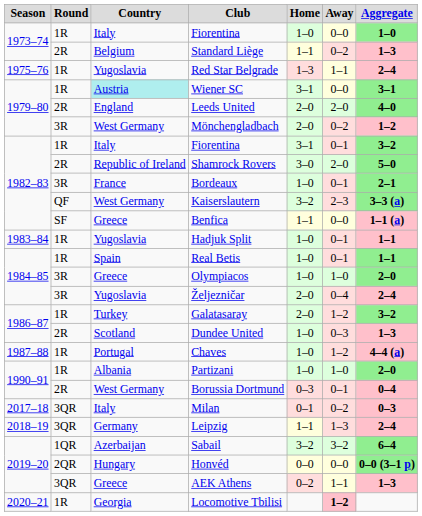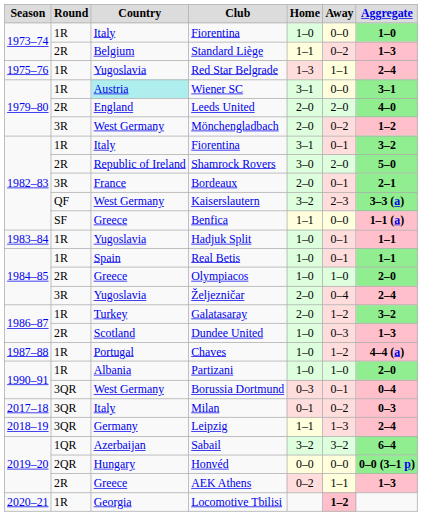 <table class="wikitable" style="text-align: center;">
 <tr>
 <th style="background:#DCDCDC">Season</th>
 <th style="background:#DCDCDC">Round</th>
 <th style="background:#DCDCDC">Country</th>
 <th style="background:#DCDCDC">Club</th>
 <th style="background:#DCDCDC">Home</th>
 <th style="background:#DCDCDC">Away</th>
 <th style="background:#DCDCDC"><a href='#'>Aggregate</a></th>
 </tr>
 <tr>
 <td rowspan=2 align=left><a href='#'>1973–74</a></td>
 <td align=left>1R</td>
 <td align=left> <a href='#'>Italy</a></td>
 <td align=left><a href='#'>Fiorentina</a></td>
 <td bgcolor="#ddffdd" style="text-align:center;">1–0</td>
 <td bgcolor="#ffffdd" style="text-align:center;">0–0</td>
 <td bgcolor=lightgreen style="text-align:center;"><strong>1–0</strong></td>
 </tr>
 <tr>
 <td align=left>2R</td>
 <td align=left> <a href='#'>Belgium</a></td>
 <td align=left><a href='#'>Standard Liège</a></td>
 <td bgcolor="#ffffdd" style="text-align:center;">1–1</td>
 <td bgcolor="#ffdddd" style="text-align:center;">0–2</td>
 <td bgcolor=pink style="text-align:center;"><strong>1–3</strong></td>
 </tr>
 <tr>
 <td align=left><a href='#'>1975–76</a></td>
 <td align=left>1R</td>
 <td align=left> <a href='#'>Yugoslavia</a></td>
 <td align=left><a href='#'>Red Star Belgrade</a></td>
 <td bgcolor="#ffdddd" style="text-align:center;">1–3</td>
 <td bgcolor="#ffffdd" style="text-align:center;">1–1</td>
 <td bgcolor=pink style="text-align:center;"><strong>2–4</strong></td>
 </tr>
 <tr>
 <td rowspan=3 align=left><a href='#'>1979–80</a></td>
 <td align=left>1R</td>
 <td align=left style="background: paleturquoise;"> <a href='#'>Austria</a></td>
 <td align=left><a href='#'>Wiener SC</a></td>
 <td bgcolor="#ddffdd" style="text-align:center;">3–1</td>
 <td bgcolor="#ffffdd" style="text-align:center;">0–0</td>
 <td bgcolor=lightgreen style="text-align:center;"><strong>3–1</strong></td>
 </tr>
 <tr>
 <td align=left>2R</td>
 <td align=left> <a href='#'>England</a></td>
 <td align=left><a href='#'>Leeds United</a></td>
 <td bgcolor="#ddffdd" style="text-align:center;">2–0</td>
 <td bgcolor="#ddffdd" style="text-align:center;">2–0</td>
 <td bgcolor=lightgreen style="text-align:center;"><strong>4–0</strong></td>
 </tr>
 <tr>
 <td align=left>3R</td>
 <td align=left> <a href='#'>West Germany</a></td>
 <td align=left><a href='#'>Mönchengladbach</a></td>
 <td bgcolor="#ddffdd" style="text-align:center;">2–0</td>
 <td bgcolor="#ffdddd" style="text-align:center;">0–2</td>
 <td bgcolor=pink style="text-align:center;"><strong>1–2</strong></td>
 </tr>
 <tr>
 <td rowspan=5 align=left><a href='#'>1982–83</a></td>
 <td align=left>1R</td>
 <td align=left> <a href='#'>Italy</a></td>
 <td align=left><a href='#'>Fiorentina</a></td>
 <td bgcolor="#ddffdd" style="text-align:center;">3–1</td>
 <td bgcolor="#ffdddd" style="text-align:center;">0–1</td>
 <td bgcolor=lightgreen style="text-align:center;"><strong>3–2</strong></td>
 </tr>
 <tr>
 <td align=left>2R</td>
 <td align=left> <a href='#'>Republic of Ireland</a></td>
 <td align=left><a href='#'>Shamrock Rovers</a></td>
 <td bgcolor="#ddffdd" style="text-align:center;">3–0</td>
 <td bgcolor="#ddffdd" style="text-align:center;">2–0</td>
 <td bgcolor=lightgreen style="text-align:center;"><strong>5–0</strong></td>
 </tr>
 <tr>
 <td align=left>3R</td>
 <td align=left> <a href='#'>France</a></td>
 <td align=left><a href='#'>Bordeaux</a></td>
-<td bgcolor="#ddffdd" style="text-align:center;">1–0</td>
+<td bgcolor="#ddffdd" style="text-align:center;">2–0 </td>
 <td bgcolor="#ffdddd" style="text-align:center;">0–1</td>
 <td bgcolor=lightgreen style="text-align:center;"><strong>2–1</strong></td>
 </tr>
 <tr>
 <td align=left>QF</td>
 <td align=left> <a href='#'>West Germany</a></td>
 <td align=left><a href='#'>Kaiserslautern</a></td>
 <td bgcolor="#ddffdd" style="text-align:center;">3–2</td>
 <td bgcolor="#ffdddd" style="text-align:center;">2–3</td>
 <td bgcolor=lightgreen style="text-align:center;"><strong>3–3 (<a href='#'>a</a>)</strong></td>
 </tr>
 <tr>
 <td align=left>SF</td>
 <td align=left> <a href='#'>Greece</a></td>
 <td align=left><a href='#'>Benfica</a></td>
 <td bgcolor="#ffffdd" style="text-align:center;">1–1</td>
 <td bgcolor="#ffffdd" style="text-align:center;">0–0</td>
 <td bgcolor=pink style="text-align:center;"><strong>1–1 (<a href='#'>a</a>)</strong></td>
 </tr>
 <tr>
 <td align=left><a href='#'>1983–84</a></td>
 <td align=left>1R</td>
 <td align=left> <a href='#'>Yugoslavia</a></td>
 <td align=left><a href='#'>Hadjuk Split</a></td>
 <td bgcolor="#ddffdd" style="text-align:center;">1–0</td>
 <td bgcolor="#ffdddd" style="text-align:center;">0–1 </td>
 <td bgcolor=pink style="text-align:center;"><strong>1–1 </strong></td>
 </tr>
 <tr>
 <td rowspan=3 align=left><a href='#'>1984–85</a></td>
 <td align=left>1R</td>
 <td align=left> <a href='#'>Spain</a></td>
 <td align=left><a href='#'>Real Betis</a></td>
 <td bgcolor="#ddffdd" style="text-align:center;">1–0 </td>
 <td bgcolor="#ffdddd" style="text-align:center;">0–1</td>
 <td bgcolor=lightgreen style="text-align:center;"><strong>1–1 </strong></td>
 </tr>
 <tr>
-<td align=left>3R</td>
+<td align=left>2R</td>
 <td align=left> <a href='#'>Greece</a></td>
 <td align=left><a href='#'>Olympiacos</a></td>
 <td bgcolor="#ddffdd" style="text-align:center;">1–0</td>
 <td bgcolor="#ddffdd" style="text-align:center;">1–0</td>
 <td bgcolor=lightgreen style="text-align:center;"><strong>2–0</strong></td>
 </tr>
 <tr>
 <td align=left>3R</td>
 <td align=left> <a href='#'>Yugoslavia</a></td>
 <td align=left><a href='#'>Željezničar</a></td>
 <td bgcolor="#ddffdd" style="text-align:center;">2–0</td>
 <td bgcolor="#ffdddd" style="text-align:center;">0–4</td>
 <td bgcolor=pink style="text-align:center;"><strong>2–4</strong></td>
 </tr>
 <tr>
 <td rowspan=2 align=left><a href='#'>1986–87</a></td>
 <td align=left>1R</td>
 <td align=left> <a href='#'>Turkey</a></td>
 <td align=left><a href='#'>Galatasaray</a></td>
 <td bgcolor="#ddffdd" style="text-align:center;">2–0</td>
 <td bgcolor="#ffdddd" style="text-align:center;">1–2</td>
 <td bgcolor=lightgreen style="text-align:center;"><strong>3–2</strong></td>
 </tr>
 <tr>
 <td align=left>2R</td>
 <td align=left> <a href='#'>Scotland</a></td>
 <td align=left><a href='#'>Dundee United</a></td>
 <td bgcolor="#ddffdd" style="text-align:center;">1–0</td>
 <td bgcolor="#ffdddd" style="text-align:center;">0–3</td>
 <td bgcolor=pink style="text-align:center;"><strong>1–3</strong></td>
 </tr>
 <tr>
 <td align=left><a href='#'>1987–88</a></td>
 <td align=left>1R</td>
 <td align=left> <a href='#'>Portugal</a></td>
 <td align=left><a href='#'>Chaves</a></td>
 <td bgcolor="#ddffdd" style="text-align:center;">1–0</td>
 <td bgcolor="#ffdddd" style="text-align:center;">1–2</td>
 <td bgcolor=pink style="text-align:center;"><strong>4–4 (<a href='#'>a</a>)</strong></td>
 </tr>
 <tr>
 <td rowspan=2 align=left><a href='#'>1990–91</a></td>
 <td align=left>1R</td>
 <td align=left> <a href='#'>Albania</a></td>
 <td align=left><a href='#'>Partizani</a></td>
 <td bgcolor="#ddffdd" style="text-align:center;">1–0</td>
 <td bgcolor="#ddffdd" style="text-align:center;">1–0</td>
 <td bgcolor=lightgreen style="text-align:center;"><strong>2–0</strong></td>
 </tr>
 <tr>
-<td align=left>2R</td>
+<td align=left>3QR</td>
 <td align=left> <a href='#'>West Germany</a></td>
 <td align=left><a href='#'>Borussia Dortmund</a></td>
 <td bgcolor="#ffdddd" style="text-align:center;">0–3</td>
 <td bgcolor="#ffdddd" style="text-align:center;">0–1</td>
 <td bgcolor=pink style="text-align:center;"><strong>0–4</strong></td>
 </tr>
 <tr>
 <td align=left><a href='#'>2017–18</a></td>
 <td align=left>3QR</td>
 <td align=left> <a href='#'>Italy</a></td>
 <td align=left><a href='#'>Milan</a></td>
 <td bgcolor="#ffdddd" style="text-align:center;">0–1</td>
 <td bgcolor="#ffdddd" style="text-align:center;">0–2</td>
 <td bgcolor=pink style="text-align:center;"><strong>0–3</strong></td>
 </tr>
 <tr>
 <td align=left><a href='#'>2018–19</a></td>
 <td align=left>3QR</td>
 <td align=left> <a href='#'>Germany</a></td>
 <td align=left><a href='#'>Leipzig</a></td>
 <td bgcolor="#ffffdd" style="text-align:center;">1–1</td>
 <td bgcolor="#ffdddd" style="text-align:center;">1–3</td>
 <td bgcolor=pink style="text-align:center;"><strong>2–4</strong></td>
 </tr>
 <tr>
 <td rowspan=3 align=left><a href='#'>2019–20</a></td>
 <td align=left>1QR</td>
 <td align=left> <a href='#'>Azerbaijan</a></td>
 <td align=left><a href='#'>Sabail</a></td>
 <td bgcolor="#ddffdd" style="text-align:center;">3–2</td>
 <td bgcolor="#ddffdd" style="text-align:center;">3–2</td>
 <td bgcolor=lightgreen style="text-align:center;"><strong>6–4</strong></td>
 </tr>
 <tr>
 <td align=left>2QR</td>
 <td align=left> <a href='#'>Hungary</a></td>
 <td align=left><a href='#'>Honvéd</a></td>
 <td bgcolor="#ffffdd" style="text-align:center;">0–0</td>
 <td bgcolor="#ffffdd" style="text-align:center;">0–0</td>
 <td bgcolor=lightgreen style="text-align:center;"><strong>0–0 (3–1 <a href='#'>p</a>)</strong></td>
 </tr>
 <tr>
-<td align=left>3QR</td>
+<td align=left>2R</td>
 <td align=left> <a href='#'>Greece</a></td>
 <td align=left><a href='#'>AEK Athens</a></td>
 <td bgcolor="#ffdddd" style="text-align:center;">0–2</td>
 <td bgcolor="#ffffdd" style="text-align:center;">1–1</td>
 <td bgcolor=pink style="text-align:center;"><strong>1–3</strong></td>
 </tr>
 <tr>
 <td align=left><a href='#'>2020–21</a></td>
 <td align=left>1R</td>
 <td align=left> <a href='#'>Georgia</a></td>
 <td align=left><a href='#'>Locomotive Tbilisi</a></td>
 <td></td>
 <td bgcolor=pink style="text-align:center;"><strong>1–2</strong></td>
 <td></td>
 </tr>
 </table>
